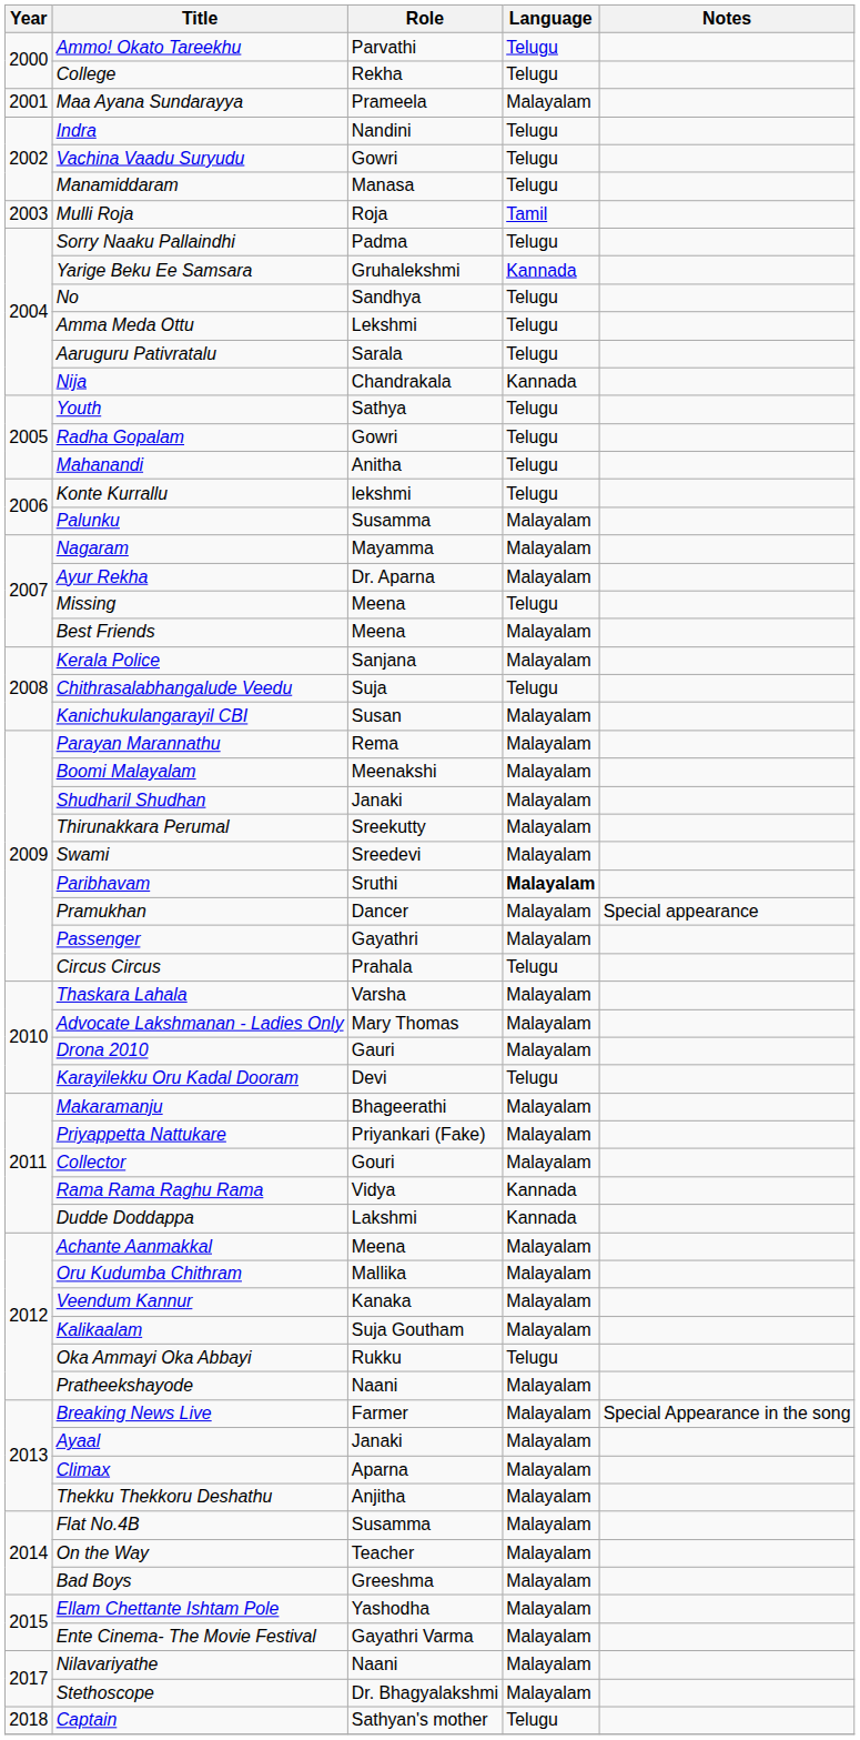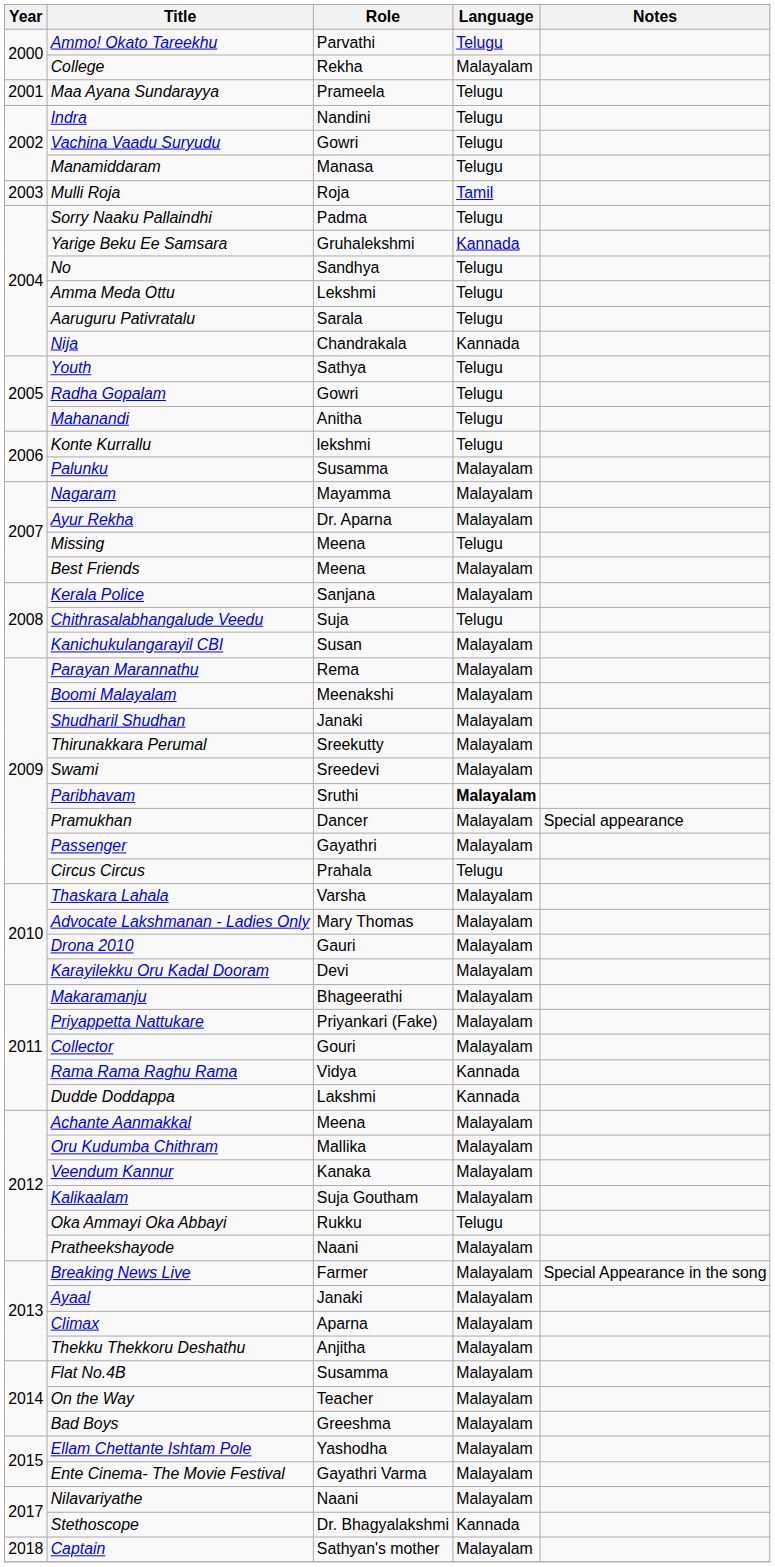 <table class="wikitable sortable">
 <tr style="background:#ccc; text-align:center;">
 <th>Year</th>
 <th>Title</th>
 <th>Role</th>
 <th>Language</th>
 <th>Notes</th>
 </tr>
 <tr>
 <td rowspan=2>2000</td>
 <td><em><a href='#'>Ammo! Okato Tareekhu</a></em></td>
 <td>Parvathi</td>
 <td><a href='#'>Telugu</a></td>
 <td></td>
 </tr>
 <tr>
 <td><em>College</em></td>
 <td>Rekha</td>
-<td>Telugu</td>
+<td>Malayalam</td>
 <td></td>
 </tr>
 <tr>
 <td>2001</td>
 <td><em>Maa Ayana Sundarayya</em></td>
 <td>Prameela</td>
-<td>Malayalam</td>
+<td>Telugu</td>
 <td></td>
 </tr>
 <tr>
 <td rowspan=3>2002</td>
 <td><em><a href='#'>Indra</a></em></td>
 <td>Nandini</td>
 <td>Telugu</td>
 <td></td>
 </tr>
 <tr>
 <td><em><a href='#'>Vachina Vaadu Suryudu</a></em></td>
 <td>Gowri</td>
 <td>Telugu</td>
 <td></td>
 </tr>
 <tr>
 <td><em>Manamiddaram</em></td>
 <td>Manasa</td>
 <td>Telugu</td>
 <td></td>
 </tr>
 <tr>
 <td>2003</td>
 <td><em>Mulli Roja</em></td>
 <td>Roja</td>
 <td><a href='#'>Tamil</a></td>
 <td></td>
 </tr>
 <tr>
 <td rowspan=6>2004</td>
 <td><em>Sorry Naaku Pallaindhi</em></td>
 <td>Padma</td>
 <td>Telugu</td>
 <td></td>
 </tr>
 <tr>
 <td><em>Yarige Beku Ee Samsara</em></td>
 <td>Gruhalekshmi</td>
 <td><a href='#'>Kannada</a></td>
 <td></td>
 </tr>
 <tr>
 <td><em>No</em></td>
 <td>Sandhya</td>
 <td>Telugu</td>
 <td></td>
 </tr>
 <tr>
 <td><em>Amma Meda Ottu</em></td>
 <td>Lekshmi</td>
 <td>Telugu</td>
 <td></td>
 </tr>
 <tr>
 <td><em>Aaruguru Pativratalu</em></td>
 <td>Sarala</td>
 <td>Telugu</td>
 <td></td>
 </tr>
 <tr>
 <td><em><a href='#'>Nija</a></em></td>
 <td>Chandrakala</td>
 <td>Kannada</td>
 <td></td>
 </tr>
 <tr>
 <td rowspan=3>2005</td>
 <td><em><a href='#'>Youth</a></em></td>
 <td>Sathya</td>
 <td>Telugu</td>
 <td></td>
 </tr>
 <tr>
 <td><em><a href='#'>Radha Gopalam</a></em></td>
 <td>Gowri</td>
 <td>Telugu</td>
 <td></td>
 </tr>
 <tr>
 <td><em><a href='#'>Mahanandi</a></em></td>
 <td>Anitha</td>
 <td>Telugu</td>
 <td></td>
 </tr>
 <tr>
 <td rowspan=2>2006</td>
 <td><em>Konte Kurrallu</em></td>
 <td>lekshmi</td>
 <td>Telugu</td>
 <td></td>
 </tr>
 <tr>
 <td><em><a href='#'>Palunku</a></em></td>
 <td>Susamma</td>
 <td>Malayalam</td>
 <td></td>
 </tr>
 <tr>
 <td rowspan=4>2007</td>
 <td><em><a href='#'>Nagaram</a></em></td>
 <td>Mayamma</td>
 <td>Malayalam</td>
 <td></td>
 </tr>
 <tr>
 <td><em><a href='#'>Ayur Rekha</a></em></td>
 <td>Dr. Aparna</td>
 <td>Malayalam</td>
 <td></td>
 </tr>
 <tr>
 <td><em>Missing</em></td>
 <td>Meena</td>
 <td>Telugu</td>
 <td></td>
 </tr>
 <tr>
 <td><em>Best Friends</em></td>
 <td>Meena</td>
 <td>Malayalam</td>
 <td></td>
 </tr>
 <tr>
 <td rowspan=3>2008</td>
 <td><em><a href='#'>Kerala Police</a></em></td>
 <td>Sanjana</td>
 <td>Malayalam</td>
 <td></td>
 </tr>
 <tr>
 <td><em><a href='#'>Chithrasalabhangalude Veedu</a></em></td>
 <td>Suja</td>
 <td>Telugu</td>
 <td></td>
 </tr>
 <tr>
 <td><em><a href='#'>Kanichukulangarayil CBI</a></em></td>
 <td>Susan</td>
 <td>Malayalam</td>
 <td></td>
 </tr>
 <tr>
 <td rowspan=9>2009</td>
 <td><em><a href='#'>Parayan Marannathu</a></em></td>
 <td>Rema</td>
 <td>Malayalam</td>
 <td></td>
 </tr>
 <tr>
 <td><em><a href='#'>Boomi Malayalam</a></em></td>
 <td>Meenakshi</td>
 <td>Malayalam</td>
 <td></td>
 </tr>
 <tr>
 <td><em><a href='#'>Shudharil Shudhan</a></em></td>
 <td>Janaki</td>
 <td>Malayalam</td>
 <td></td>
 </tr>
 <tr>
 <td><em>Thirunakkara Perumal</em></td>
 <td>Sreekutty</td>
 <td>Malayalam</td>
 <td></td>
 </tr>
 <tr>
 <td><em>Swami</em></td>
 <td>Sreedevi</td>
 <td>Malayalam</td>
 <td></td>
 </tr>
 <tr>
 <td><em><a href='#'>Paribhavam</a></em></td>
 <td>Sruthi</td>
 <td><strong>Malayalam</strong></td>
 <td></td>
 </tr>
 <tr>
 <td><em>Pramukhan</em></td>
 <td>Dancer</td>
 <td>Malayalam</td>
 <td>Special appearance</td>
 </tr>
 <tr>
 <td><em><a href='#'>Passenger</a></em></td>
 <td>Gayathri</td>
 <td>Malayalam</td>
 <td></td>
 </tr>
 <tr>
 <td><em>Circus Circus</em></td>
 <td>Prahala</td>
 <td>Telugu</td>
 <td></td>
 </tr>
 <tr>
 <td rowspan=4>2010</td>
 <td><em><a href='#'>Thaskara Lahala</a></em></td>
 <td>Varsha</td>
 <td>Malayalam</td>
 <td></td>
 </tr>
 <tr>
 <td><em><a href='#'>Advocate Lakshmanan - Ladies Only</a></em></td>
 <td>Mary Thomas</td>
 <td>Malayalam</td>
 <td></td>
 </tr>
 <tr>
 <td><em><a href='#'>Drona 2010</a></em></td>
 <td>Gauri</td>
 <td>Malayalam</td>
 <td></td>
 </tr>
 <tr>
 <td><em><a href='#'>Karayilekku Oru Kadal Dooram</a></em></td>
 <td>Devi</td>
-<td>Telugu</td>
+<td>Malayalam</td>
 <td></td>
 </tr>
 <tr>
 <td rowspan=5>2011</td>
 <td><em><a href='#'>Makaramanju</a></em></td>
 <td>Bhageerathi</td>
 <td>Malayalam</td>
 <td></td>
 </tr>
 <tr>
 <td><em><a href='#'>Priyappetta Nattukare</a></em></td>
 <td>Priyankari (Fake)</td>
 <td>Malayalam</td>
 <td></td>
 </tr>
 <tr>
 <td><em><a href='#'>Collector</a></em></td>
 <td>Gouri</td>
 <td>Malayalam</td>
 <td></td>
 </tr>
 <tr>
 <td><em><a href='#'>Rama Rama Raghu Rama</a></em></td>
 <td>Vidya</td>
 <td>Kannada</td>
 <td></td>
 </tr>
 <tr>
 <td><em>Dudde Doddappa</em></td>
 <td>Lakshmi</td>
 <td>Kannada</td>
 <td></td>
 </tr>
 <tr>
 <td rowspan=6>2012</td>
 <td><em><a href='#'>Achante Aanmakkal</a></em></td>
 <td>Meena</td>
 <td>Malayalam</td>
 <td></td>
 </tr>
 <tr>
 <td><em><a href='#'>Oru Kudumba Chithram</a></em></td>
 <td>Mallika</td>
 <td>Malayalam</td>
 <td></td>
 </tr>
 <tr>
 <td><em><a href='#'>Veendum Kannur</a></em></td>
 <td>Kanaka</td>
 <td>Malayalam</td>
 <td></td>
 </tr>
 <tr>
 <td><em><a href='#'>Kalikaalam</a></em></td>
 <td>Suja Goutham</td>
 <td>Malayalam</td>
 <td></td>
 </tr>
 <tr>
 <td><em>Oka Ammayi Oka Abbayi</em></td>
 <td>Rukku</td>
 <td>Telugu</td>
 <td></td>
 </tr>
 <tr>
 <td><em>Pratheekshayode</em></td>
 <td>Naani</td>
 <td>Malayalam</td>
 <td></td>
 </tr>
 <tr>
 <td rowspan=4>2013</td>
 <td><em><a href='#'>Breaking News Live</a></em></td>
 <td>Farmer</td>
 <td>Malayalam</td>
 <td>Special Appearance in the song</td>
 </tr>
 <tr>
 <td><em><a href='#'>Ayaal</a></em></td>
 <td>Janaki</td>
 <td>Malayalam</td>
 <td></td>
 </tr>
 <tr>
 <td><em><a href='#'>Climax</a></em></td>
 <td>Aparna</td>
 <td>Malayalam</td>
 <td></td>
 </tr>
 <tr>
 <td><em>Thekku Thekkoru Deshathu</em></td>
 <td>Anjitha</td>
 <td>Malayalam</td>
 <td></td>
 </tr>
 <tr>
 <td rowspan=3>2014</td>
 <td><em>Flat No.4B</em></td>
 <td>Susamma</td>
 <td>Malayalam</td>
 <td></td>
 </tr>
 <tr>
 <td><em>On the Way</em></td>
 <td>Teacher</td>
 <td>Malayalam</td>
 <td></td>
 </tr>
 <tr>
 <td><em>Bad Boys</em></td>
 <td>Greeshma</td>
 <td>Malayalam</td>
 <td></td>
 </tr>
 <tr>
 <td rowspan=2>2015</td>
 <td><em><a href='#'>Ellam Chettante Ishtam Pole</a></em></td>
 <td>Yashodha</td>
 <td>Malayalam</td>
 <td></td>
 </tr>
 <tr>
 <td><em>Ente Cinema- The Movie Festival</em></td>
 <td>Gayathri Varma</td>
 <td>Malayalam</td>
 <td></td>
 </tr>
 <tr>
 <td rowspan=2>2017</td>
 <td><em> Nilavariyathe</em></td>
 <td>Naani</td>
 <td>Malayalam</td>
 <td></td>
 </tr>
 <tr>
 <td><em>Stethoscope</em></td>
 <td>Dr. Bhagyalakshmi</td>
-<td>Malayalam</td>
+<td>Kannada</td>
 <td></td>
 </tr>
 <tr>
 <td>2018</td>
 <td><em><a href='#'>Captain</a></em></td>
 <td>Sathyan's mother</td>
-<td>Telugu</td>
+<td>Malayalam</td>
 <td></td>
 </tr>
 <tr>
 </tr>
 </table>
